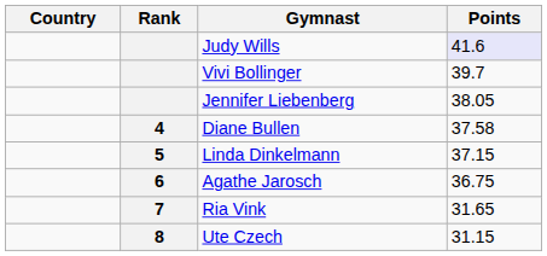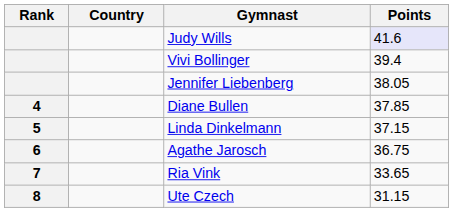 <table class="wikitable" width=500>
 <tr bgcolor="#efefef">
+<th>Rank</th>
 <th>Country</th>
-<th>Rank</th>
 <th>Gymnast</th>
 <th>Points</th>
 </tr>
 <tr>
+<th></th>
 <td></td>
-<th></th>
 <td><a href='#'>Judy Wills</a></td>
 <td style="background: lavender;">41.6</td>
 </tr>
 <tr>
+<th></th>
 <td></td>
-<th></th>
 <td><a href='#'>Vivi Bollinger</a></td>
-<td>39.7</td>
+<td>39.4</td>
 </tr>
 <tr>
+<th></th>
 <td></td>
-<th></th>
 <td><a href='#'>Jennifer Liebenberg</a></td>
 <td>38.05</td>
 </tr>
 <tr>
+<th>4</th>
 <td></td>
-<th>4</th>
 <td><a href='#'>Diane Bullen</a></td>
-<td>37.58</td>
+<td>37.85</td>
 </tr>
 <tr>
+<th>5</th>
 <td></td>
-<th>5</th>
 <td><a href='#'>Linda Dinkelmann</a></td>
 <td>37.15</td>
 </tr>
 <tr>
+<th>6</th>
 <td></td>
-<th>6</th>
 <td><a href='#'>Agathe Jarosch</a></td>
 <td>36.75</td>
 </tr>
 <tr>
+<th>7</th>
 <td></td>
-<th>7</th>
 <td><a href='#'>Ria Vink</a></td>
-<td>31.65</td>
+<td>33.65</td>
 </tr>
 <tr>
+<th>8</th>
 <td></td>
-<th>8</th>
 <td><a href='#'>Ute Czech</a></td>
 <td>31.15</td>
 </tr>
 </table>
